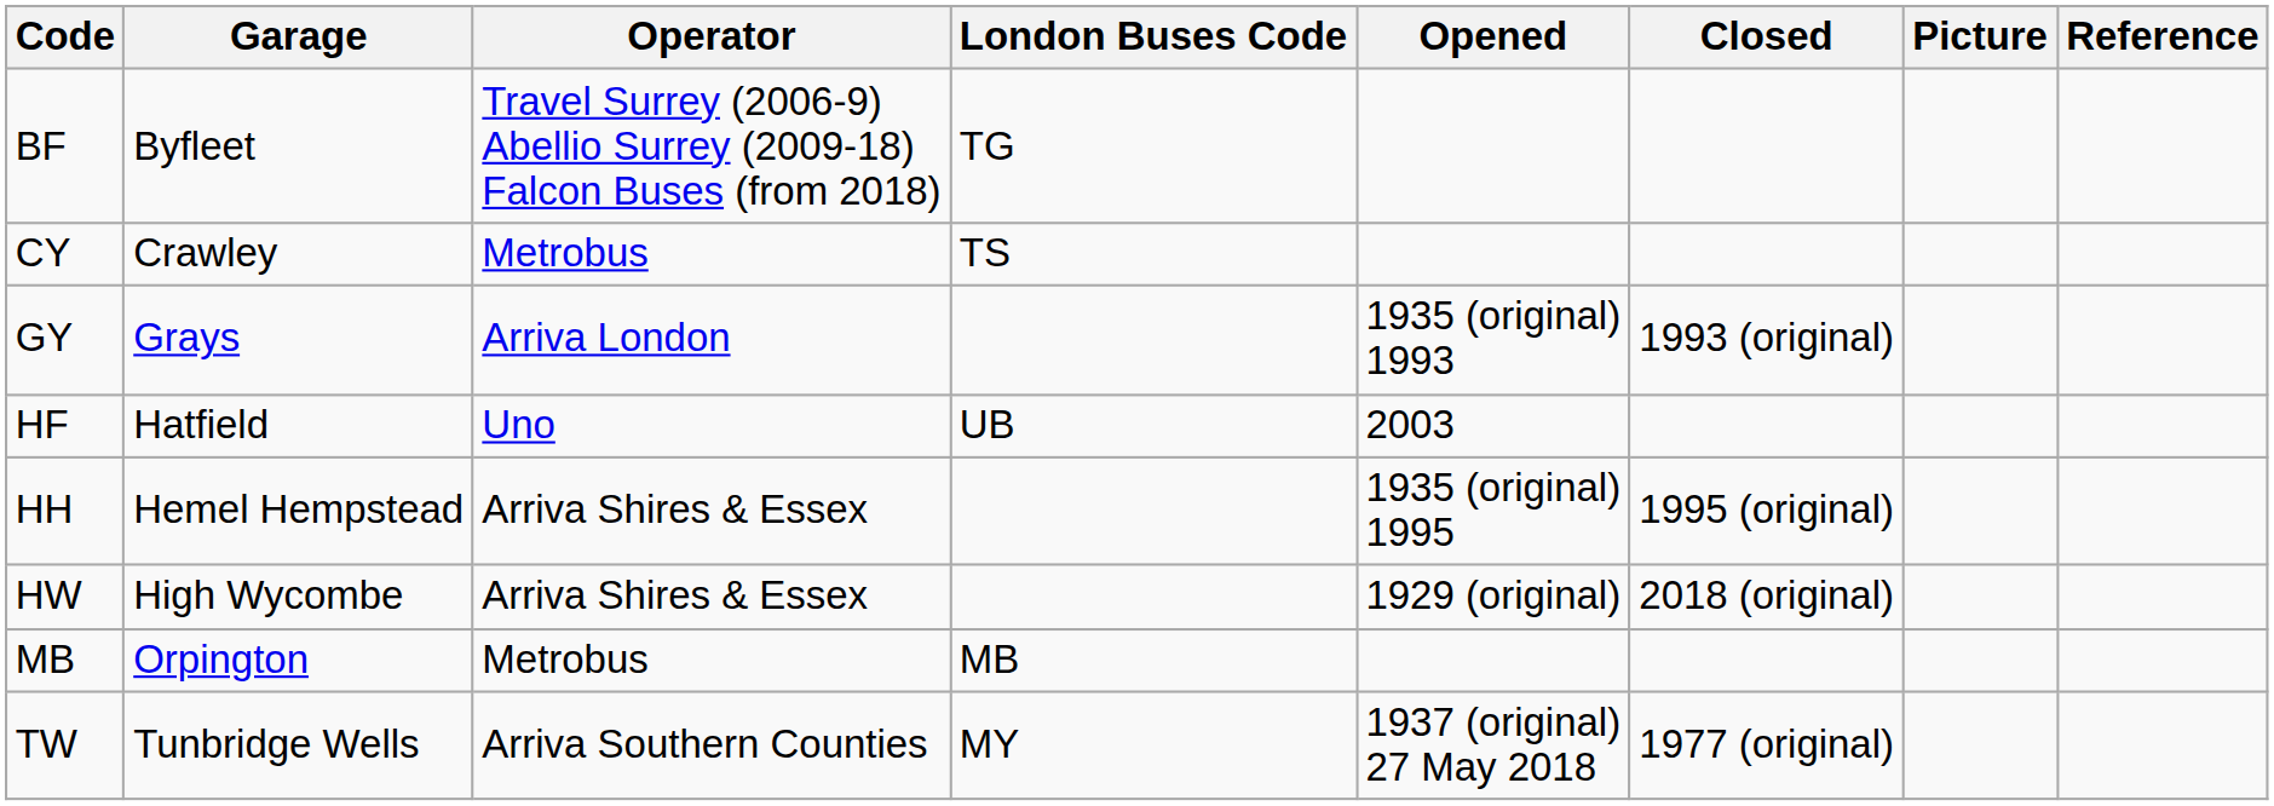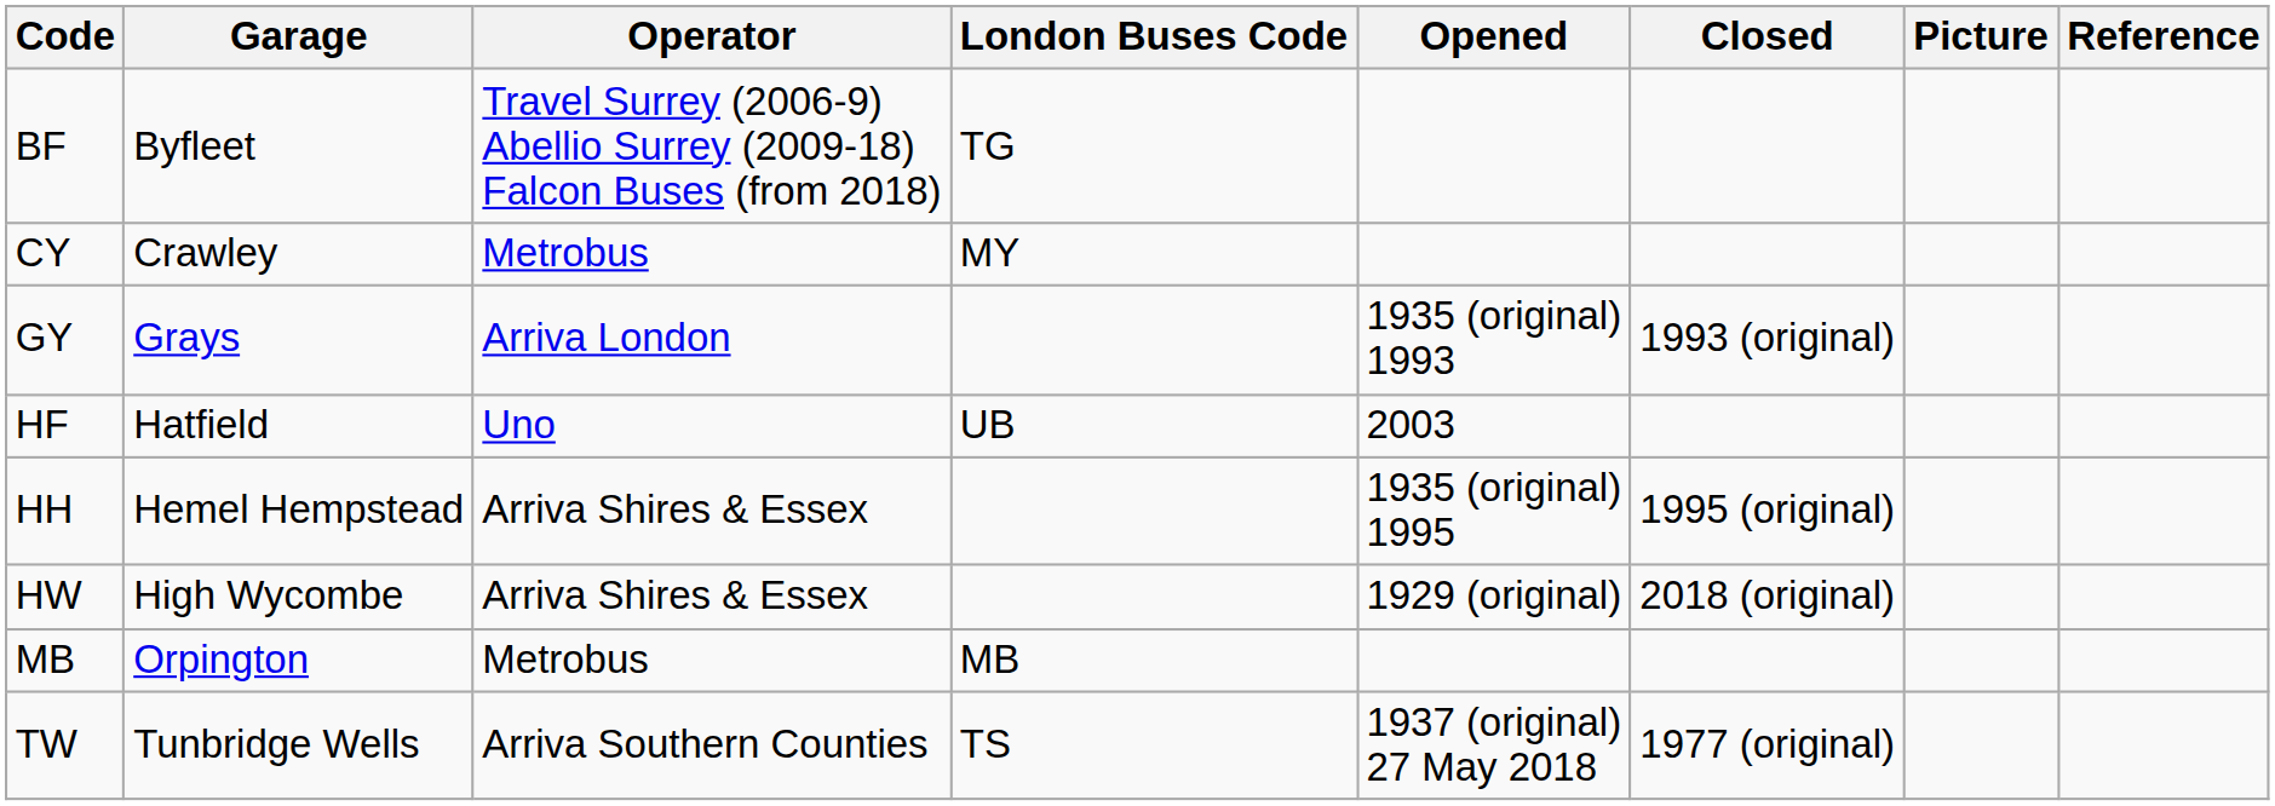 <table class="wikitable">
 <tr>
 <th>Code</th>
 <th>Garage</th>
 <th>Operator</th>
 <th>London Buses Code</th>
 <th>Opened</th>
 <th>Closed</th>
 <th>Picture</th>
 <th>Reference</th>
 </tr>
 <tr>
 <td>BF</td>
 <td>Byfleet</td>
 <td><a href='#'>Travel Surrey</a> (2006-9)<br><a href='#'>Abellio Surrey</a> (2009-18)<br><a href='#'>Falcon Buses</a> (from 2018)</td>
 <td>TG</td>
 <td></td>
 <td></td>
 <td></td>
 <td></td>
 </tr>
 <tr>
 <td>CY</td>
 <td>Crawley</td>
 <td><a href='#'>Metrobus</a></td>
-<td>TS</td>
+<td>MY</td>
 <td></td>
 <td></td>
 <td></td>
 <td></td>
 </tr>
 <tr>
 <td>GY</td>
 <td><a href='#'>Grays</a></td>
 <td><a href='#'>Arriva London</a></td>
 <td></td>
 <td>1935 (original)<br>1993</td>
 <td>1993 (original)</td>
 <td></td>
 <td></td>
 </tr>
 <tr>
 <td>HF</td>
 <td>Hatfield</td>
 <td><a href='#'>Uno</a></td>
 <td>UB</td>
 <td>2003</td>
 <td></td>
 <td></td>
 <td></td>
 </tr>
 <tr>
 <td>HH</td>
 <td>Hemel Hempstead</td>
 <td>Arriva Shires & Essex</td>
 <td></td>
 <td>1935 (original)<br>1995</td>
 <td>1995 (original)</td>
 <td></td>
 <td></td>
 </tr>
 <tr>
 <td>HW</td>
 <td>High Wycombe</td>
 <td>Arriva Shires & Essex</td>
 <td></td>
 <td>1929 (original)</td>
 <td>2018 (original)</td>
 <td></td>
 <td></td>
 </tr>
 <tr>
 <td>MB</td>
 <td><a href='#'>Orpington</a></td>
 <td>Metrobus</td>
 <td>MB</td>
 <td></td>
 <td></td>
 <td></td>
 <td></td>
 </tr>
 <tr>
 <td>TW</td>
 <td>Tunbridge Wells</td>
 <td>Arriva Southern Counties</td>
-<td>MY</td>
+<td>TS</td>
 <td>1937 (original)<br>27 May 2018</td>
 <td>1977 (original)</td>
 <td></td>
 <td></td>
 </tr>
 </table>
